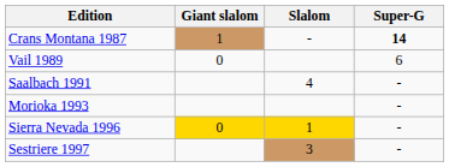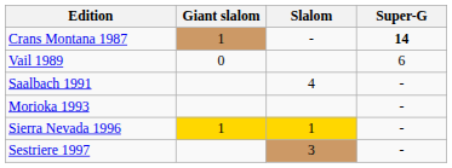 <table class="wikitable" width=500px style="font-size:100%; text-align:center;">
 <tr>
 <th width=200px>Edition</th>
 <th width=100px>Giant slalom</th>
 <th width=100px>Slalom</th>
 <th width=100px>Super-G</th>
 </tr>
 <tr>
 <td align=left> <a href='#'>Crans Montana 1987</a></td>
 <td bgcolor=cc9966>1</td>
 <td>-</td>
 <td><strong>14</strong></td>
 </tr>
 <tr>
 <td align=left> <a href='#'>Vail 1989</a></td>
 <td>0</td>
 <td></td>
 <td>6</td>
 </tr>
 <tr>
 <td align=left> <a href='#'>Saalbach 1991</a></td>
 <td></td>
 <td>4</td>
 <td>-</td>
 </tr>
 <tr>
 <td align=left> <a href='#'>Morioka 1993</a></td>
 <td></td>
 <td></td>
 <td>-</td>
 </tr>
 <tr>
 <td align=left> <a href='#'>Sierra Nevada 1996</a></td>
-<td bgcolor=gold>0</td>
+<td bgcolor=gold>1</td>
 <td bgcolor=gold>1</td>
 <td>-</td>
 </tr>
 <tr>
 <td align=left> <a href='#'>Sestriere 1997</a></td>
 <td></td>
 <td bgcolor=cc9966>3</td>
 <td>-</td>
 </tr>
 </table>
